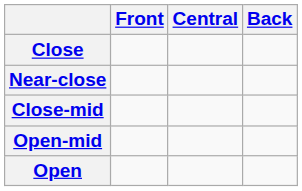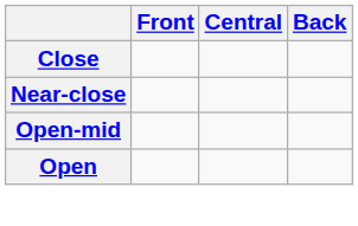 <table class="wikitable">
 <tr>
 <th></th>
 <th><a href='#'>Front</a></th>
 <th><a href='#'>Central</a></th>
 <th><a href='#'>Back</a></th>
 </tr>
 <tr>
 <th><a href='#'>Close</a></th>
 <td> </td>
 <td></td>
 <td> </td>
 </tr>
 <tr>
 <th><a href='#'>Near-close</a></th>
 <td> </td>
 <td></td>
 <td> </td>
 </tr>
 <tr>
-<th><a href='#'>Close-mid</a></th>
-<td></td>
-<td></td>
-<td></td>
-</tr>
-<tr>
 <th><a href='#'>Open-mid</a></th>
 <td></td>
 <td></td>
 <td></td>
 </tr>
 <tr>
 <th><a href='#'>Open</a></th>
 <td></td>
 <td> </td>
 <td></td>
 </tr>
 </table>
